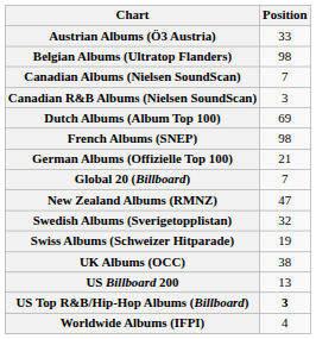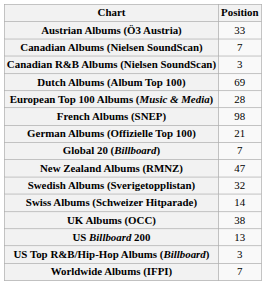 <table class="wikitable sortable plainrowheaders" style="text-align:center">
 <tr>
 <th scope="col">Chart</th>
 <th scope="col">Position</th>
 </tr>
 <tr>
 <th scope="row">Austrian Albums (Ö3 Austria)</th>
 <td>33</td>
-</tr>
-<tr>
-<th scope="row">Belgian Albums (Ultratop Flanders)</th>
-<td>98</td>
 </tr>
 <tr>
 <th scope="row">Canadian Albums (Nielsen SoundScan)</th>
 <td>7</td>
 </tr>
 <tr>
 <th scope="row">Canadian R&B Albums (Nielsen SoundScan)</th>
 <td>3</td>
 </tr>
 <tr>
 <th scope="row">Dutch Albums (Album Top 100)</th>
 <td>69</td>
+</tr>
+<tr>
+<th scope="row">European Top 100 Albums (<em>Music & Media</em>)</th>
+<td>28</td>
 </tr>
 <tr>
 <th scope="row">French Albums (SNEP)</th>
 <td>98</td>
 </tr>
 <tr>
 <th scope="row">German Albums (Offizielle Top 100)</th>
 <td>21</td>
 </tr>
 <tr>
 <th scope="row">Global 20 (<em>Billboard</em>)</th>
 <td>7</td>
 </tr>
 <tr>
 <th scope="row">New Zealand Albums (RMNZ)</th>
 <td>47</td>
 </tr>
 <tr>
 <th scope="row">Swedish Albums (Sverigetopplistan)</th>
 <td>32</td>
 </tr>
 <tr>
 <th scope="row">Swiss Albums (Schweizer Hitparade)</th>
-<td>19</td>
+<td>14</td>
 </tr>
 <tr>
 <th scope="row">UK Albums (OCC)</th>
 <td>38</td>
 </tr>
 <tr>
 <th scope="row">US <em>Billboard</em> 200</th>
 <td>13</td>
 </tr>
 <tr>
 <th scope="row">US Top R&B/Hip-Hop Albums (<em>Billboard</em>)</th>
-<td><strong>3</strong></td>
+<td>3</td>
 </tr>
 <tr>
 <th scope="row">Worldwide Albums (IFPI)</th>
-<td>4</td>
+<td>7</td>
 </tr>
 </table>
